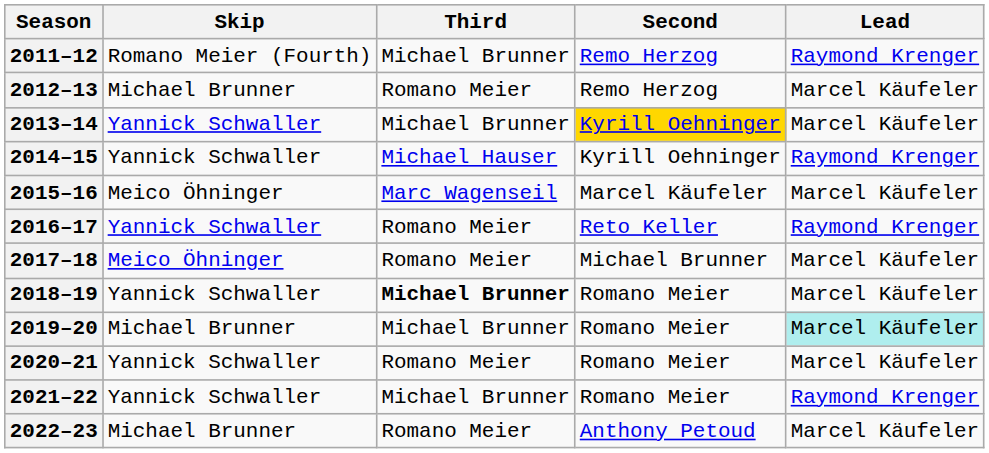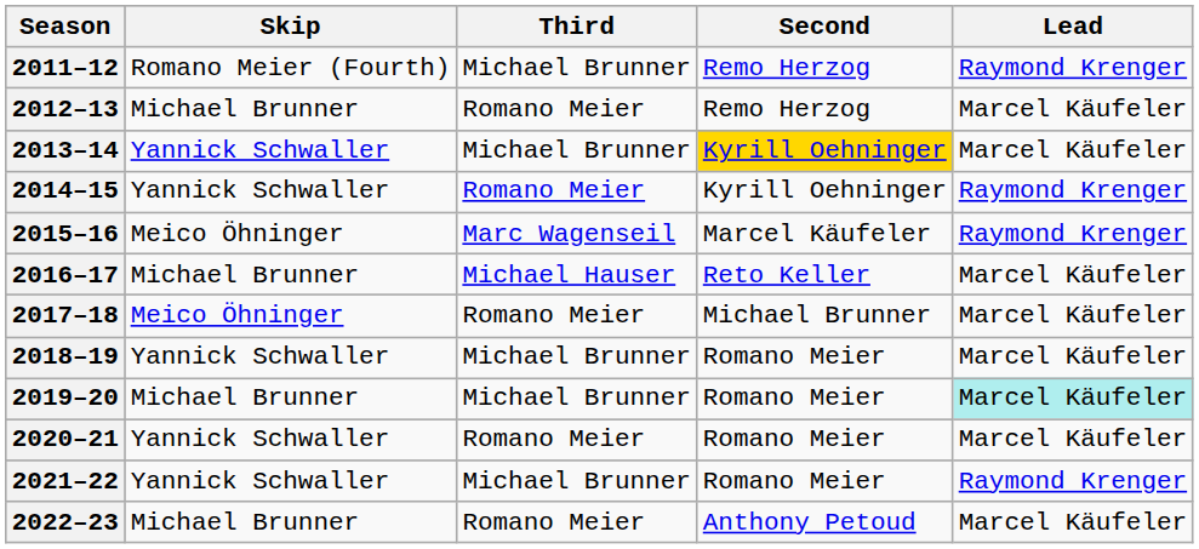 <table class="wikitable">
 <tr>
 <th scope="col">Season</th>
 <th scope="col">Skip</th>
 <th scope="col">Third</th>
 <th scope="col">Second</th>
 <th scope="col">Lead</th>
 </tr>
 <tr>
 <th scope="row">2011–12</th>
 <td>Romano Meier (Fourth)</td>
 <td>Michael Brunner</td>
 <td><a href='#'>Remo Herzog</a></td>
 <td><a href='#'>Raymond Krenger</a></td>
 </tr>
 <tr>
 <th scope="row">2012–13</th>
 <td>Michael Brunner</td>
 <td>Romano Meier</td>
 <td>Remo Herzog</td>
 <td>Marcel Käufeler</td>
 </tr>
 <tr>
 <th scope="row">2013–14</th>
 <td><a href='#'>Yannick Schwaller</a></td>
 <td>Michael Brunner</td>
 <td style="background: gold;"><a href='#'>Kyrill Oehninger</a></td>
 <td>Marcel Käufeler</td>
 </tr>
 <tr>
 <th scope="row">2014–15</th>
 <td>Yannick Schwaller</td>
-<td><a href='#'>Michael Hauser</a></td>
+<td><a href='#'>Romano Meier</a></td>
 <td>Kyrill Oehninger</td>
 <td><a href='#'>Raymond Krenger</a></td>
 </tr>
 <tr>
 <th scope="row">2015–16</th>
 <td>Meico Öhninger</td>
 <td><a href='#'>Marc Wagenseil</a></td>
 <td>Marcel Käufeler</td>
-<td>Marcel Käufeler</td>
+<td><a href='#'>Raymond Krenger</a></td>
 </tr>
 <tr>
 <th scope="row">2016–17</th>
-<td><a href='#'>Yannick Schwaller</a></td>
-<td>Romano Meier</td>
+<td>Michael Brunner</td>
+<td><a href='#'>Michael Hauser</a></td>
 <td><a href='#'>Reto Keller</a></td>
-<td><a href='#'>Raymond Krenger</a></td>
+<td>Marcel Käufeler</td>
 </tr>
 <tr>
 <th scope="row">2017–18</th>
 <td><a href='#'>Meico Öhninger</a></td>
 <td>Romano Meier</td>
 <td>Michael Brunner</td>
 <td>Marcel Käufeler</td>
 </tr>
 <tr>
 <th scope="row">2018–19</th>
 <td>Yannick Schwaller</td>
-<td><strong>Michael Brunner</strong></td>
+<td>Michael Brunner</td>
 <td>Romano Meier</td>
 <td>Marcel Käufeler</td>
 </tr>
 <tr>
 <th scope="row">2019–20</th>
 <td>Michael Brunner</td>
 <td>Michael Brunner</td>
 <td>Romano Meier</td>
 <td style="background: paleturquoise;">Marcel Käufeler</td>
 </tr>
 <tr>
 <th scope="row">2020–21</th>
 <td>Yannick Schwaller</td>
 <td>Romano Meier</td>
 <td>Romano Meier</td>
 <td>Marcel Käufeler</td>
 </tr>
 <tr>
 <th scope="row">2021–22</th>
 <td>Yannick Schwaller</td>
 <td>Michael Brunner</td>
 <td>Romano Meier</td>
 <td><a href='#'>Raymond Krenger</a></td>
 </tr>
 <tr>
 <th scope="row">2022–23</th>
 <td>Michael Brunner</td>
 <td>Romano Meier</td>
 <td><a href='#'>Anthony Petoud</a></td>
 <td>Marcel Käufeler</td>
 </tr>
 </table>
